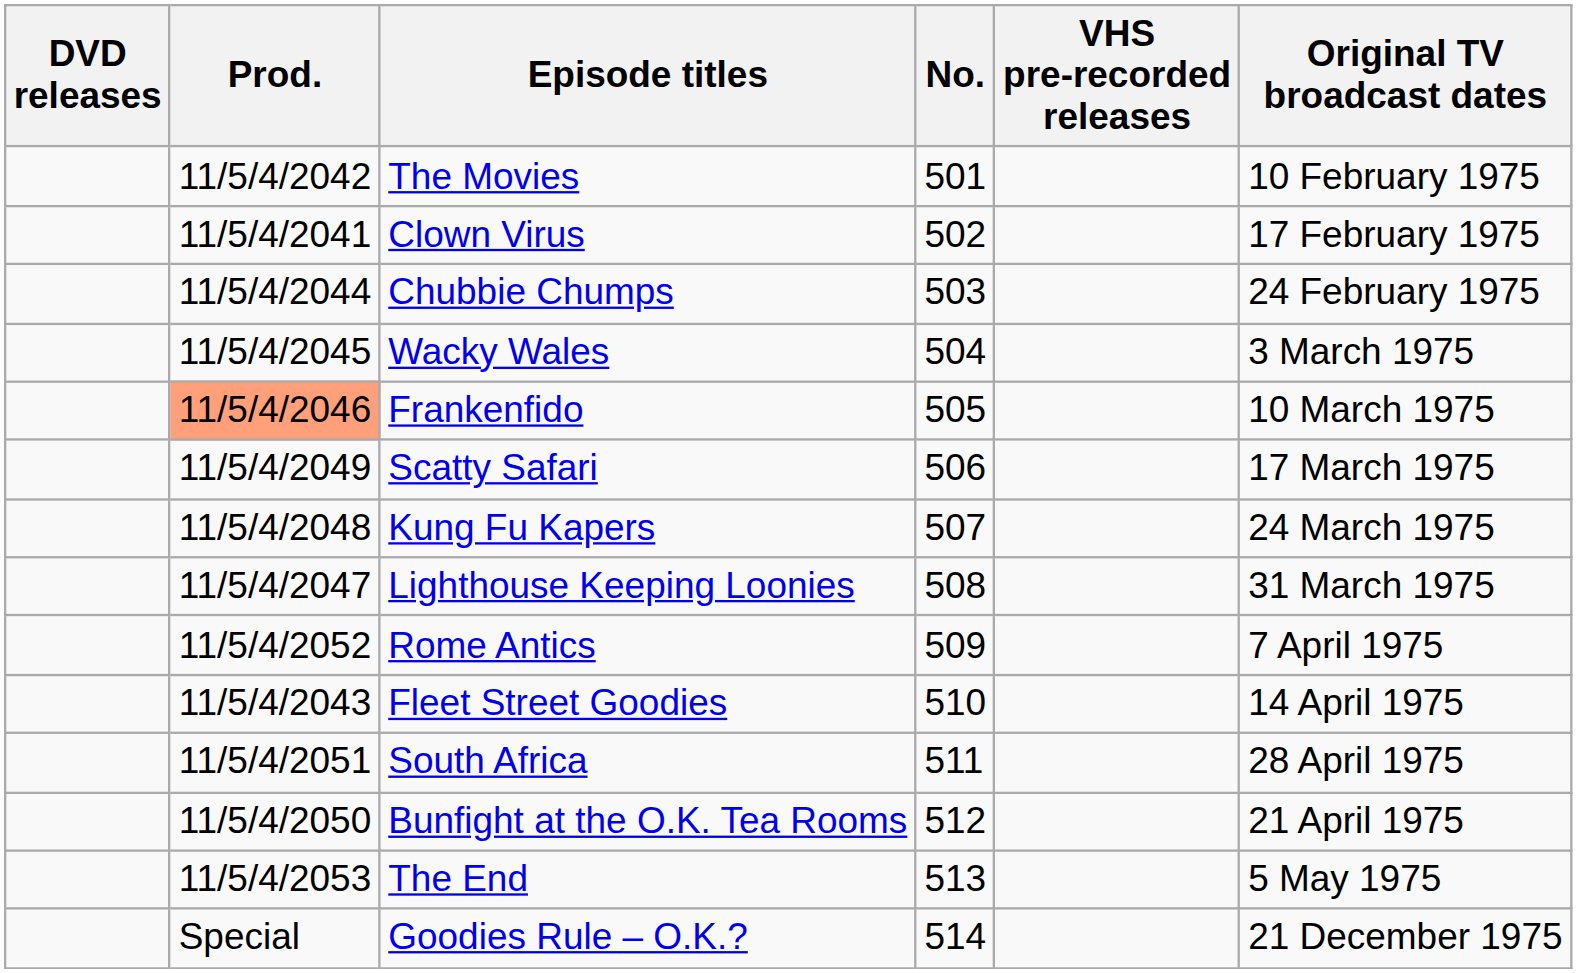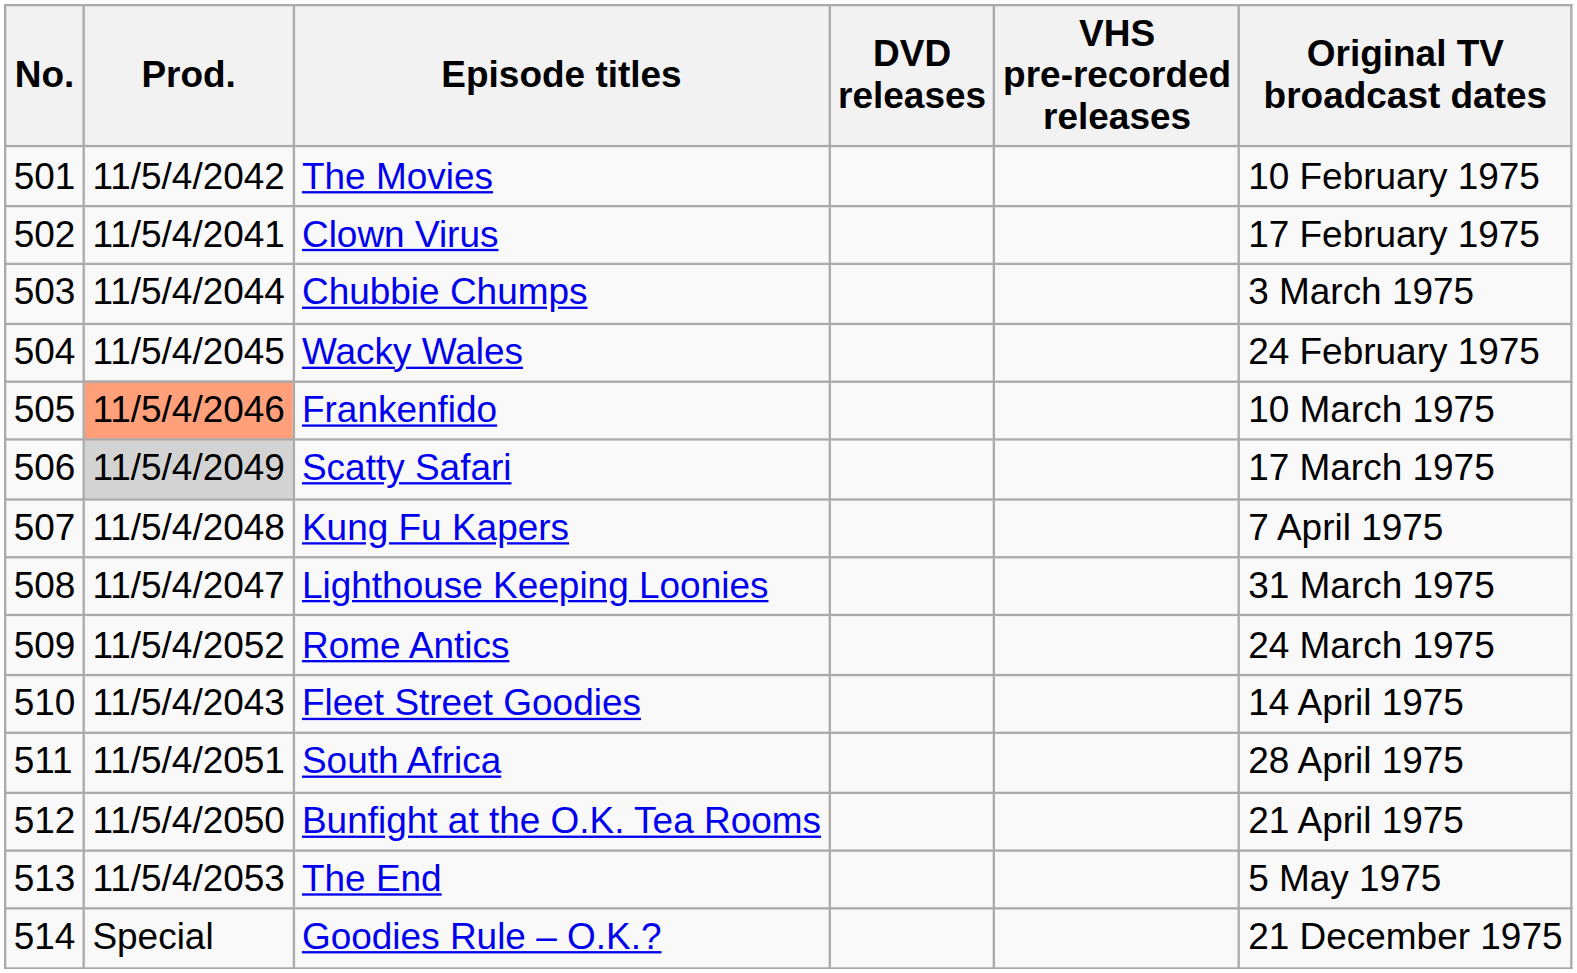 <table class="wikitable sortable">
 <tr>
-<th>DVD <br>releases</th>
+<th>No.</th>
 <th>Prod.</th>
 <th>Episode titles</th>
-<th>No.</th>
+<th>DVD <br>releases</th>
 <th>VHS <br>pre-recorded <br>releases</th>
 <th>Original TV <br>broadcast dates</th>
 </tr>
 <tr>
-<td></td>
+<td>501</td>
 <td>11/5/4/2042</td>
 <td><a href='#'>The Movies</a></td>
-<td>501</td>
+<td></td>
 <td></td>
 <td>10 February 1975</td>
 </tr>
 <tr>
-<td></td>
+<td>502</td>
 <td>11/5/4/2041</td>
 <td><a href='#'>Clown Virus</a></td>
-<td>502</td>
+<td></td>
 <td></td>
 <td>17 February 1975</td>
 </tr>
 <tr>
-<td></td>
+<td>503</td>
 <td>11/5/4/2044</td>
 <td><a href='#'>Chubbie Chumps</a></td>
-<td>503</td>
+<td></td>
+<td></td>
+<td>3 March 1975</td>
+</tr>
+<tr>
+<td>504</td>
+<td>11/5/4/2045</td>
+<td><a href='#'>Wacky Wales</a></td>
+<td></td>
 <td></td>
 <td>24 February 1975</td>
 </tr>
 <tr>
-<td></td>
-<td>11/5/4/2045</td>
-<td><a href='#'>Wacky Wales</a></td>
-<td>504</td>
-<td></td>
-<td>3 March 1975</td>
-</tr>
-<tr>
-<td></td>
+<td>505</td>
 <td style="background: lightsalmon;">11/5/4/2046</td>
 <td><a href='#'>Frankenfido</a></td>
-<td>505</td>
+<td></td>
 <td></td>
 <td>10 March 1975</td>
 </tr>
 <tr>
+<td>506</td>
+<td style="background: lightgrey;">11/5/4/2049</td>
+<td><a href='#'>Scatty Safari</a></td>
 <td></td>
-<td>11/5/4/2049</td>
-<td><a href='#'>Scatty Safari</a></td>
-<td>506</td>
 <td></td>
 <td>17 March 1975</td>
 </tr>
 <tr>
-<td></td>
+<td>507</td>
 <td>11/5/4/2048</td>
 <td><a href='#'>Kung Fu Kapers</a></td>
-<td>507</td>
+<td></td>
+<td></td>
+<td>7 April 1975</td>
+</tr>
+<tr>
+<td>508</td>
+<td>11/5/4/2047</td>
+<td><a href='#'>Lighthouse Keeping Loonies</a></td>
+<td></td>
+<td></td>
+<td>31 March 1975</td>
+</tr>
+<tr>
+<td>509</td>
+<td>11/5/4/2052</td>
+<td><a href='#'>Rome Antics</a></td>
+<td></td>
 <td></td>
 <td>24 March 1975</td>
 </tr>
 <tr>
-<td></td>
-<td>11/5/4/2047</td>
-<td><a href='#'>Lighthouse Keeping Loonies</a></td>
-<td>508</td>
-<td></td>
-<td>31 March 1975</td>
-</tr>
-<tr>
-<td></td>
-<td>11/5/4/2052</td>
-<td><a href='#'>Rome Antics</a></td>
-<td>509</td>
-<td></td>
-<td>7 April 1975</td>
-</tr>
-<tr>
-<td></td>
+<td>510</td>
 <td>11/5/4/2043</td>
 <td><a href='#'>Fleet Street Goodies</a></td>
-<td>510</td>
+<td></td>
 <td></td>
 <td>14 April 1975</td>
 </tr>
 <tr>
-<td></td>
+<td>511</td>
 <td>11/5/4/2051</td>
 <td><a href='#'>South Africa</a></td>
-<td>511</td>
+<td></td>
 <td></td>
 <td>28 April 1975</td>
 </tr>
 <tr>
-<td></td>
+<td>512</td>
 <td>11/5/4/2050</td>
 <td><a href='#'>Bunfight at the O.K. Tea Rooms</a></td>
-<td>512</td>
+<td></td>
 <td></td>
 <td>21 April 1975</td>
 </tr>
 <tr>
-<td></td>
+<td>513</td>
 <td>11/5/4/2053</td>
 <td><a href='#'>The End</a></td>
-<td>513</td>
+<td></td>
 <td></td>
 <td>5 May 1975</td>
 </tr>
 <tr>
-<td></td>
+<td>514</td>
 <td>Special</td>
 <td><a href='#'>Goodies Rule – O.K.?</a></td>
-<td>514</td>
+<td></td>
 <td></td>
 <td>21 December 1975</td>
 </tr>
 </table>
